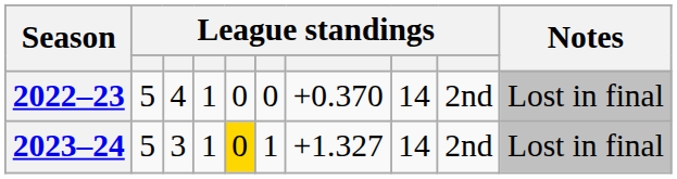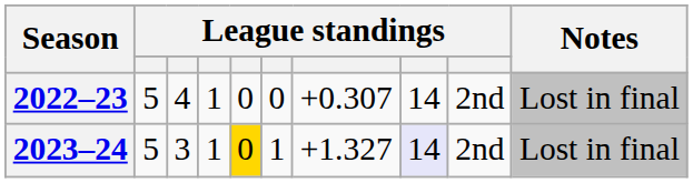 <table class="wikitable sortable">
 <tr>
 <th scope="col" rowspan="2">Season</th>
 <th scope="col" colspan="8">League standings</th>
 <th scope="col" rowspan="2">Notes</th>
 </tr>
 <tr>
 <th scope="col"></th>
 <th scope="col"></th>
 <th scope="col"></th>
 <th scope="col"></th>
 <th scope="col"></th>
 <th scope="col"></th>
 <th scope="col"></th>
 <th scope="col"></th>
 </tr>
 <tr>
 <th scope="row"><a href='#'>2022–23</a></th>
 <td>5</td>
 <td>4</td>
 <td>1</td>
 <td>0</td>
 <td>0</td>
-<td>+0.370</td>
+<td>+0.307</td>
 <td>14</td>
 <td>2nd</td>
 <td style="background: silver;">Lost in final</td>
 </tr>
 <tr>
 <th scope="row"><a href='#'>2023–24</a></th>
 <td>5</td>
 <td>3</td>
 <td>1</td>
 <td style="background: gold;">0</td>
 <td>1</td>
 <td>+1.327</td>
-<td>14</td>
+<td style="background: lavender;">14</td>
 <td>2nd</td>
 <td style="background: silver;">Lost in final</td>
 </tr>
 </table>
